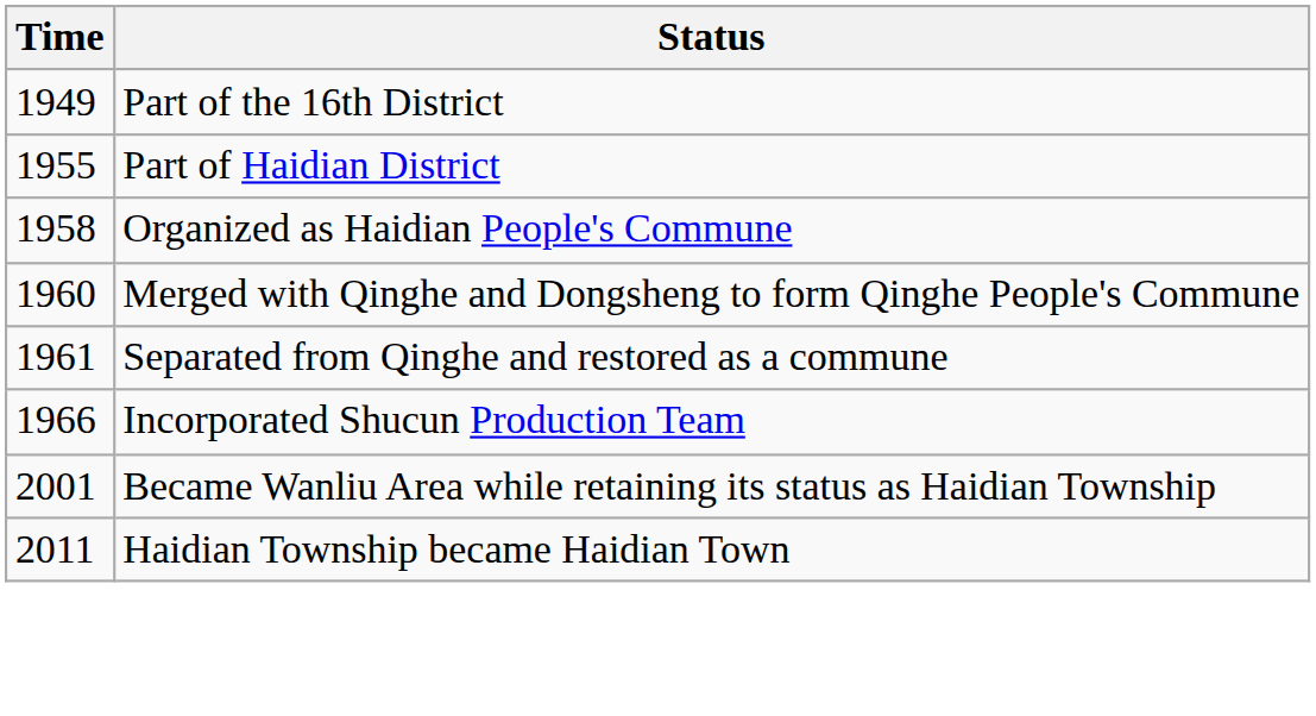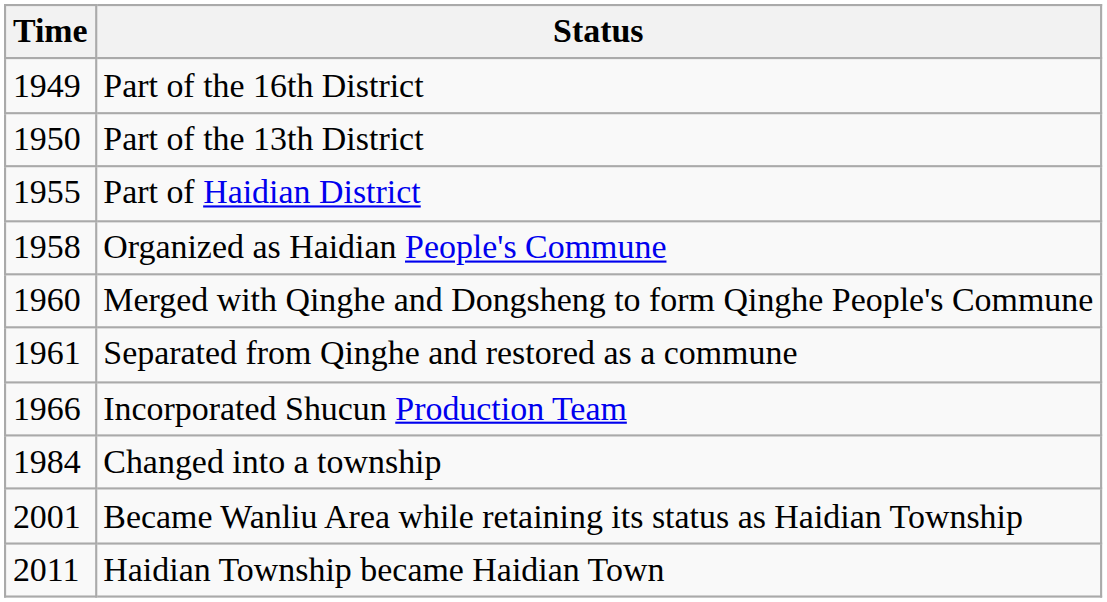 <table class="wikitable">
 <tr>
 <th>Time</th>
 <th>Status</th>
 </tr>
 <tr>
 <td>1949</td>
 <td>Part of the 16th District</td>
+</tr>
+<tr>
+<td>1950</td>
+<td>Part of the 13th District</td>
 </tr>
 <tr>
 <td>1955</td>
 <td>Part of <a href='#'>Haidian District</a></td>
 </tr>
 <tr>
 <td>1958</td>
 <td>Organized as Haidian <a href='#'>People's Commune</a></td>
 </tr>
 <tr>
 <td>1960</td>
 <td>Merged with Qinghe and Dongsheng to form Qinghe People's Commune</td>
 </tr>
 <tr>
 <td>1961</td>
 <td>Separated from Qinghe and restored as a commune</td>
 </tr>
 <tr>
 <td>1966</td>
 <td>Incorporated Shucun <a href='#'>Production Team</a></td>
 </tr>
 <tr>
+<td>1984</td>
+<td>Changed into a township</td>
+</tr>
+<tr>
 <td>2001</td>
 <td>Became Wanliu Area while retaining its status as Haidian Township</td>
 </tr>
 <tr>
 <td>2011</td>
 <td>Haidian Township became Haidian Town</td>
 </tr>
 </table>
